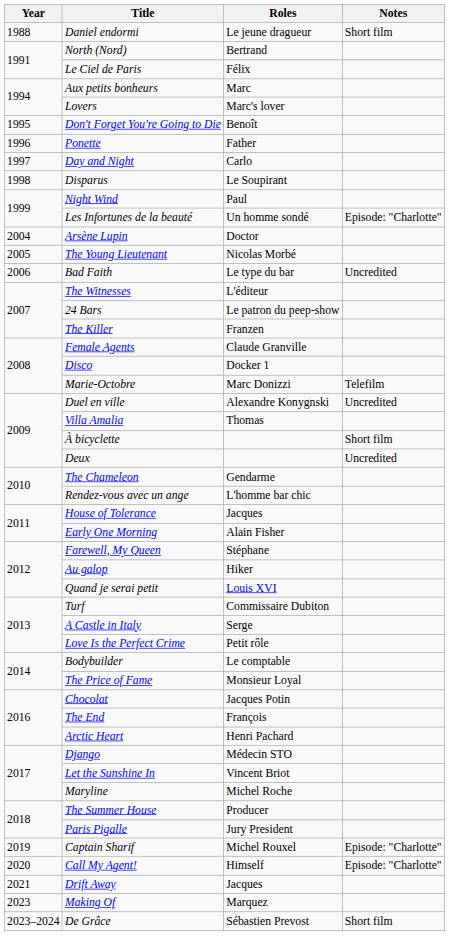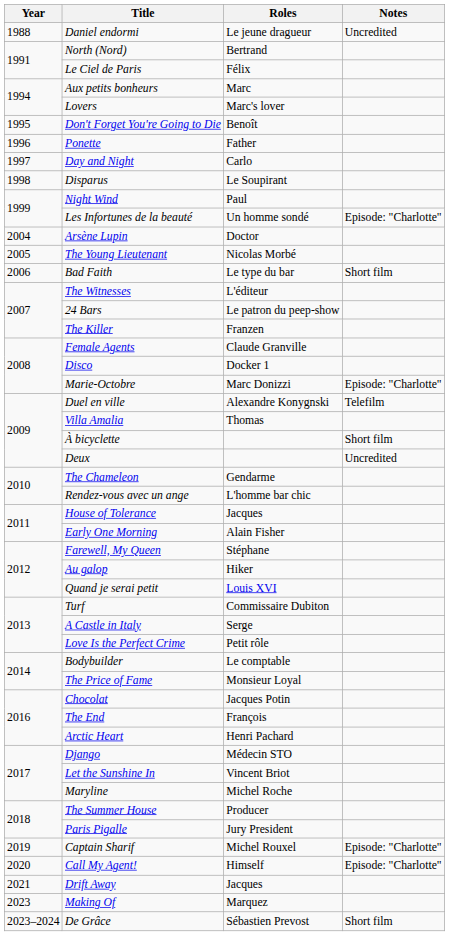 <table class="wikitable sortable">
 <tr>
 <th>Year</th>
 <th>Title</th>
 <th>Roles</th>
 <th class="unsortable">Notes</th>
 </tr>
 <tr>
 <td>1988</td>
 <td><em>Daniel endormi</em></td>
 <td>Le jeune dragueur</td>
-<td>Short film</td>
+<td>Uncredited</td>
 </tr>
 <tr>
 <td rowspan="2">1991</td>
 <td><em>North (Nord)</em></td>
 <td>Bertrand</td>
 <td></td>
 </tr>
 <tr>
 <td><em>Le Ciel de Paris</em></td>
 <td>Félix</td>
 <td></td>
 </tr>
 <tr>
 <td rowspan="2">1994</td>
 <td><em>Aux petits bonheurs</em></td>
 <td>Marc</td>
 <td></td>
 </tr>
 <tr>
 <td><em>Lovers</em></td>
 <td>Marc's lover</td>
 <td></td>
 </tr>
 <tr>
 <td>1995</td>
 <td><em><a href='#'>Don't Forget You're Going to Die</a></em></td>
 <td>Benoît</td>
 <td></td>
 </tr>
 <tr>
 <td>1996</td>
 <td><em><a href='#'>Ponette</a></em></td>
 <td>Father</td>
 <td></td>
 </tr>
 <tr>
 <td>1997</td>
 <td><em><a href='#'>Day and Night</a></em></td>
 <td>Carlo</td>
 <td></td>
 </tr>
 <tr>
 <td>1998</td>
 <td><em>Disparus</em></td>
 <td>Le Soupirant</td>
 <td></td>
 </tr>
 <tr>
 <td rowspan="2">1999</td>
 <td><em><a href='#'>Night Wind</a></em></td>
 <td>Paul</td>
 <td></td>
 </tr>
 <tr>
 <td><em>Les Infortunes de la beauté</em></td>
 <td>Un homme sondé</td>
 <td>Episode: "Charlotte"</td>
 </tr>
 <tr>
 <td>2004</td>
 <td><em><a href='#'>Arsène Lupin</a></em></td>
 <td>Doctor</td>
 <td></td>
 </tr>
 <tr>
 <td>2005</td>
 <td><em><a href='#'>The Young Lieutenant</a></em></td>
 <td>Nicolas Morbé</td>
 <td></td>
 </tr>
 <tr>
 <td>2006</td>
 <td><em>Bad Faith</em></td>
 <td>Le type du bar</td>
-<td>Uncredited</td>
+<td>Short film</td>
 </tr>
 <tr>
 <td rowspan="3">2007</td>
 <td><em><a href='#'>The Witnesses</a></em></td>
 <td>L'éditeur</td>
 <td></td>
 </tr>
 <tr>
 <td><em>24 Bars</em></td>
 <td>Le patron du peep-show</td>
 <td></td>
 </tr>
 <tr>
 <td><em><a href='#'>The Killer</a></em></td>
 <td>Franzen</td>
 <td></td>
 </tr>
 <tr>
 <td rowspan="3">2008</td>
 <td><em><a href='#'>Female Agents</a></em></td>
 <td>Claude Granville</td>
 <td></td>
 </tr>
 <tr>
 <td><em><a href='#'>Disco</a></em></td>
 <td>Docker 1</td>
 <td></td>
 </tr>
 <tr>
 <td><em>Marie-Octobre</em></td>
 <td>Marc Donizzi</td>
-<td>Telefilm</td>
+<td>Episode: "Charlotte"</td>
 </tr>
 <tr>
 <td rowspan="4">2009</td>
 <td><em>Duel en ville</em></td>
 <td>Alexandre Konygnski</td>
-<td>Uncredited</td>
+<td>Telefilm</td>
 </tr>
 <tr>
 <td><em><a href='#'>Villa Amalia</a></em></td>
 <td>Thomas</td>
 <td></td>
 </tr>
 <tr>
 <td><em>À bicyclette</em></td>
 <td></td>
 <td>Short film</td>
 </tr>
 <tr>
 <td><em>Deux</em></td>
 <td></td>
 <td>Uncredited</td>
 </tr>
 <tr>
 <td rowspan="2">2010</td>
 <td><em><a href='#'>The Chameleon</a></em></td>
 <td>Gendarme</td>
 <td></td>
 </tr>
 <tr>
 <td><em>Rendez-vous avec un ange</em></td>
 <td>L'homme bar chic</td>
 <td></td>
 </tr>
 <tr>
 <td rowspan="2">2011</td>
 <td><em><a href='#'>House of Tolerance</a></em></td>
 <td>Jacques</td>
 <td></td>
 </tr>
 <tr>
 <td><em><a href='#'>Early One Morning</a></em></td>
 <td>Alain Fisher</td>
 <td></td>
 </tr>
 <tr>
 <td rowspan="3">2012</td>
 <td><em><a href='#'>Farewell, My Queen</a></em></td>
 <td>Stéphane</td>
 <td></td>
 </tr>
 <tr>
 <td><em><a href='#'>Au galop</a></em></td>
 <td>Hiker</td>
 <td></td>
 </tr>
 <tr>
 <td><em>Quand je serai petit</em></td>
 <td><a href='#'>Louis XVI</a></td>
 <td></td>
 </tr>
 <tr>
 <td rowspan="3">2013</td>
 <td><em>Turf</em></td>
 <td>Commissaire Dubiton</td>
 <td></td>
 </tr>
 <tr>
 <td><em><a href='#'>A Castle in Italy</a></em></td>
 <td>Serge</td>
 <td></td>
 </tr>
 <tr>
 <td><em><a href='#'>Love Is the Perfect Crime</a></em></td>
 <td>Petit rôle</td>
 <td></td>
 </tr>
 <tr>
 <td rowspan="2">2014</td>
 <td><em>Bodybuilder</em></td>
 <td>Le comptable</td>
 <td></td>
 </tr>
 <tr>
 <td><em><a href='#'>The Price of Fame</a></em></td>
 <td>Monsieur Loyal</td>
 <td></td>
 </tr>
 <tr>
 <td rowspan="3">2016</td>
 <td><em><a href='#'>Chocolat</a></em></td>
 <td>Jacques Potin</td>
 <td></td>
 </tr>
 <tr>
 <td><em><a href='#'>The End</a></em></td>
 <td>François</td>
 <td></td>
 </tr>
 <tr>
 <td><em><a href='#'>Arctic Heart</a></em></td>
 <td>Henri Pachard</td>
 <td></td>
 </tr>
 <tr>
 <td rowspan="3">2017</td>
 <td><em><a href='#'>Django</a></em></td>
 <td>Médecin STO</td>
 <td></td>
 </tr>
 <tr>
 <td><em><a href='#'>Let the Sunshine In</a></em></td>
 <td>Vincent Briot</td>
 <td></td>
 </tr>
 <tr>
 <td><em>Maryline</em></td>
 <td>Michel Roche</td>
 <td></td>
 </tr>
 <tr>
 <td rowspan="2">2018</td>
 <td><em><a href='#'>The Summer House</a></em></td>
 <td>Producer</td>
 <td></td>
 </tr>
 <tr>
 <td><em><a href='#'>Paris Pigalle</a></em></td>
 <td>Jury President</td>
 <td></td>
 </tr>
 <tr>
 <td>2019</td>
 <td><em>Captain Sharif</em></td>
 <td>Michel Rouxel</td>
 <td>Episode: "Charlotte"</td>
 </tr>
 <tr>
 <td>2020</td>
 <td><em><a href='#'>Call My Agent!</a></em></td>
 <td>Himself</td>
 <td>Episode: "Charlotte"</td>
 </tr>
 <tr>
 <td>2021</td>
 <td><em><a href='#'>Drift Away</a></em></td>
 <td>Jacques</td>
 <td></td>
 </tr>
 <tr>
 <td>2023</td>
 <td><em><a href='#'>Making Of</a></em></td>
 <td>Marquez</td>
 <td></td>
 </tr>
 <tr>
 <td>2023–2024</td>
 <td><em>De Grâce</em></td>
 <td>Sébastien Prevost</td>
 <td>Short film</td>
 </tr>
 </table>
